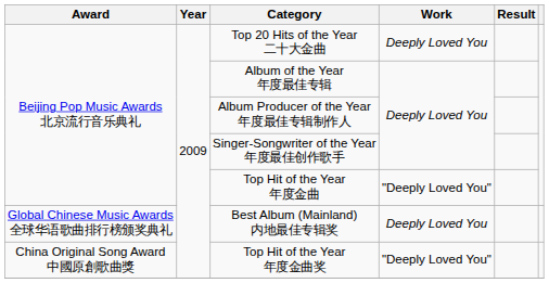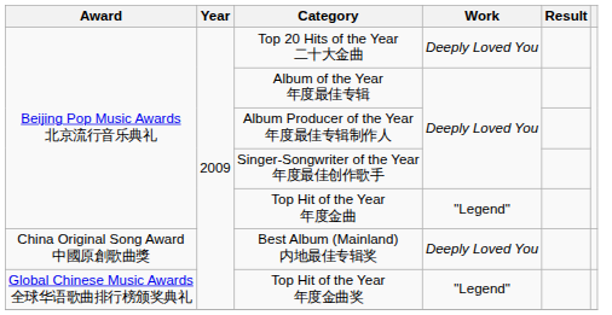 <table class="wikitable plainrowheaders" style="text-align:center;">
 <tr>
 <th scope="col">Award</th>
 <th scope="col">Year</th>
 <th scope="col">Category</th>
 <th scope="col">Work</th>
 <th scope="col">Result</th>
 <th class="unsortable"></th>
 </tr>
 <tr>
 <td rowspan="5"><a href='#'>Beijing Pop Music Awards</a><br>北京流行音乐典礼</td>
 <td rowspan="7">2009</td>
 <td>Top 20 Hits of the Year<br>二十大金曲</td>
 <td><em>Deeply Loved You</em></td>
 <td></td>
 <td rowspan="5"></td>
 </tr>
 <tr>
 <td>Album of the Year<br>年度最佳专辑</td>
 <td rowspan="3"><em>Deeply Loved You</em></td>
 <td></td>
 </tr>
 <tr>
 <td>Album Producer of the Year<br>年度最佳专辑制作人</td>
 <td></td>
 </tr>
 <tr>
 <td>Singer-Songwriter of the Year<br>年度最佳创作歌手</td>
 <td></td>
 </tr>
 <tr>
 <td>Top Hit of the Year<br>年度金曲</td>
-<td>"Deeply Loved You"</td>
+<td>"Legend"</td>
 <td></td>
 </tr>
 <tr>
-<td><a href='#'>Global Chinese Music Awards</a><br>全球华语歌曲排行榜颁奖典礼</td>
+<td>China Original Song Award<br>中國原創歌曲獎</td>
 <td>Best Album (Mainland)<br>内地最佳专辑奖</td>
 <td><em>Deeply Loved You</em></td>
 <td></td>
 <td></td>
 </tr>
 <tr>
-<td>China Original Song Award<br>中國原創歌曲獎</td>
+<td><a href='#'>Global Chinese Music Awards</a><br>全球华语歌曲排行榜颁奖典礼</td>
 <td>Top Hit of the Year<br>年度金曲奖</td>
-<td>"Deeply Loved You"</td>
+<td>"Legend"</td>
 <td></td>
 <td></td>
 </tr>
 <tr>
 </tr>
 </table>
